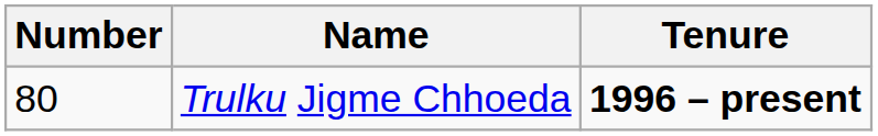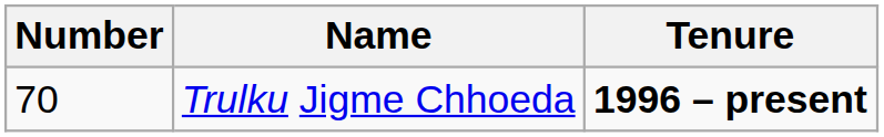 <table class="wikitable">
 <tr ->
 <th>Number</th>
 <th>Name</th>
 <th>Tenure</th>
 </tr>
 <tr ->
-<td>80</td>
+<td>70</td>
 <td><em><a href='#'>Trulku</a></em> <a href='#'>Jigme Chhoeda</a></td>
 <td><strong>1996 – present</strong></td>
 </tr>
 </table>
